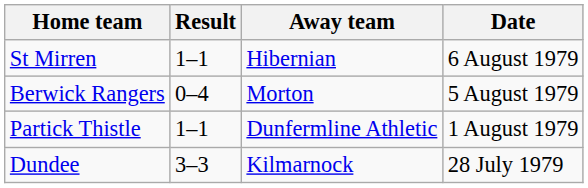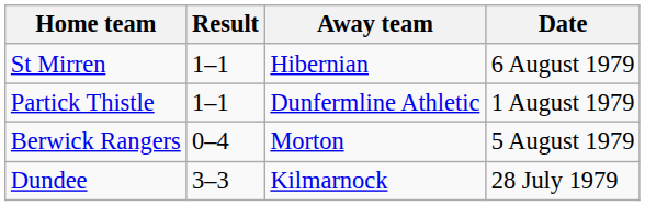 <table class="wikitable">
 <tr>
 <th>Home team</th>
 <th>Result</th>
 <th>Away team</th>
 <th>Date</th>
 </tr>
 <tr>
 <td><a href='#'>St Mirren</a></td>
 <td>1–1</td>
 <td><a href='#'>Hibernian</a></td>
 <td>6 August 1979</td>
 </tr>
 <tr>
+<td><a href='#'>Partick Thistle</a></td>
+<td>1–1</td>
+<td><a href='#'>Dunfermline Athletic</a></td>
+<td>1 August 1979</td>
+</tr>
+<tr>
 <td><a href='#'>Berwick Rangers</a></td>
 <td>0–4</td>
 <td><a href='#'>Morton</a></td>
 <td>5 August 1979</td>
-</tr>
-<tr>
-<td><a href='#'>Partick Thistle</a></td>
-<td>1–1</td>
-<td><a href='#'>Dunfermline Athletic</a></td>
-<td>1 August 1979</td>
 </tr>
 <tr>
 <td><a href='#'>Dundee</a></td>
 <td>3–3</td>
 <td><a href='#'>Kilmarnock</a></td>
 <td>28 July 1979</td>
 </tr>
 </table>
